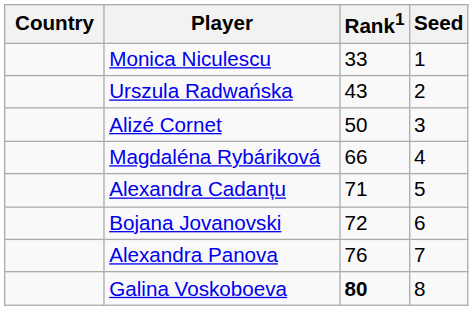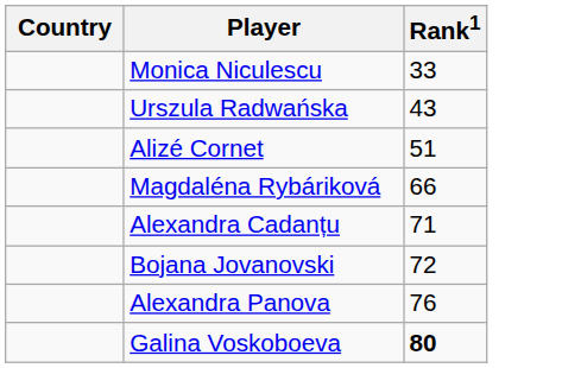 <table class="sortable wikitable">
 <tr>
 <th width="70">Country</th>
 <th width="175">Player</th>
 <th>Rank<sup>1</sup></th>
-<th>Seed</th>
 </tr>
 <tr>
 <td></td>
 <td><a href='#'>Monica Niculescu</a></td>
 <td>33</td>
-<td>1</td>
 </tr>
 <tr>
 <td></td>
 <td><a href='#'>Urszula Radwańska</a></td>
 <td>43</td>
-<td>2</td>
 </tr>
 <tr>
 <td></td>
 <td><a href='#'>Alizé Cornet</a></td>
-<td>50</td>
-<td>3</td>
+<td>51</td>
 </tr>
 <tr>
 <td></td>
 <td><a href='#'>Magdaléna Rybáriková</a></td>
 <td>66</td>
-<td>4</td>
 </tr>
 <tr>
 <td></td>
 <td><a href='#'>Alexandra Cadanțu</a></td>
 <td>71</td>
-<td>5</td>
 </tr>
 <tr>
 <td></td>
 <td><a href='#'>Bojana Jovanovski</a></td>
 <td>72</td>
-<td>6</td>
 </tr>
 <tr>
 <td></td>
 <td><a href='#'>Alexandra Panova</a></td>
 <td>76</td>
-<td>7</td>
 </tr>
 <tr>
 <td></td>
 <td><a href='#'>Galina Voskoboeva</a></td>
 <td><strong>80</strong></td>
-<td>8</td>
 </tr>
 </table>
